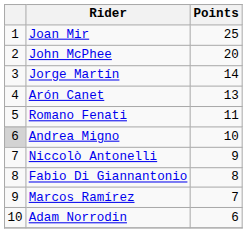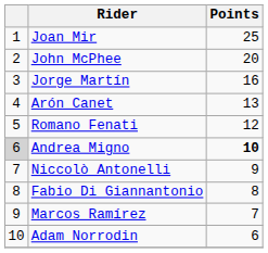 <table class="wikitable" style="font-size: 95%;">
 <tr>
 <th></th>
 <th>Rider</th>
 <th>Points</th>
 </tr>
 <tr>
 <td align=center>1</td>
 <td> <a href='#'>Joan Mir</a></td>
 <td align=right>25</td>
 </tr>
 <tr>
 <td align=center>2</td>
 <td> <a href='#'>John McPhee</a></td>
 <td align=right>20</td>
 </tr>
 <tr>
 <td align=center>3</td>
 <td> <a href='#'>Jorge Martín</a></td>
-<td align=right>14</td>
+<td align=right>16</td>
 </tr>
 <tr>
 <td align=center>4</td>
 <td> <a href='#'>Arón Canet</a></td>
 <td align=right>13</td>
 </tr>
 <tr>
 <td align=center>5</td>
 <td> <a href='#'>Romano Fenati</a></td>
-<td align=right>11</td>
+<td align=right>12</td>
 </tr>
 <tr>
 <td align=center style="background: lightgrey;">6</td>
 <td> <a href='#'>Andrea Migno</a></td>
-<td align=right>10</td>
+<td align=right><strong>10</strong></td>
 </tr>
 <tr>
 <td align=center>7</td>
 <td> <a href='#'>Niccolò Antonelli</a></td>
 <td align=right>9</td>
 </tr>
 <tr>
 <td align=center>8</td>
 <td> <a href='#'>Fabio Di Giannantonio</a></td>
 <td align=right>8</td>
 </tr>
 <tr>
 <td align=center>9</td>
 <td> <a href='#'>Marcos Ramírez</a></td>
 <td align=right>7</td>
 </tr>
 <tr>
 <td align=center>10</td>
 <td> <a href='#'>Adam Norrodin</a></td>
 <td align=right>6</td>
 </tr>
 <tr>
 </tr>
 </table>
